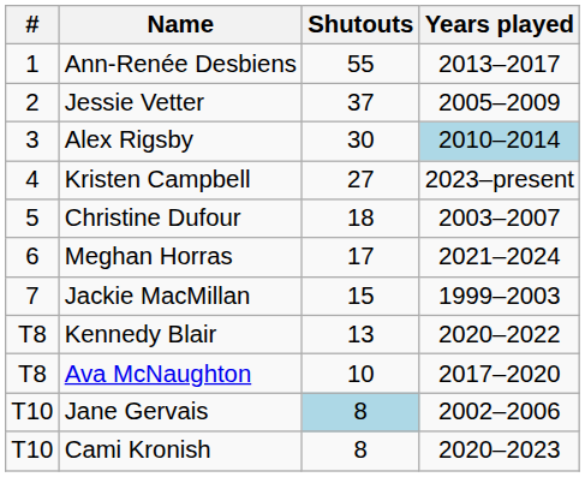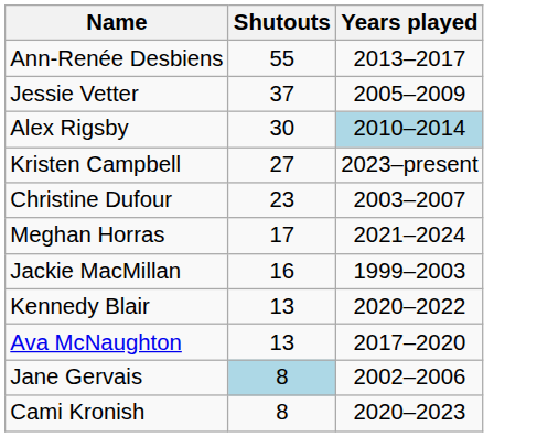 <table class="wikitable" style="text-align:center">
 <tr>
-<th>#</th>
 <th>Name</th>
 <th>Shutouts</th>
 <th>Years played</th>
 </tr>
 <tr>
-<td>1</td>
 <td align=left>Ann-Renée Desbiens</td>
 <td>55</td>
 <td>2013–2017</td>
 </tr>
 <tr>
-<td>2</td>
 <td align=left>Jessie Vetter</td>
 <td>37</td>
 <td>2005–2009</td>
 </tr>
 <tr>
-<td>3</td>
 <td align=left>Alex Rigsby</td>
 <td>30</td>
 <td style="background: lightblue;">2010–2014</td>
 </tr>
 <tr>
-<td>4</td>
 <td align=left>Kristen Campbell</td>
 <td>27</td>
 <td>2023–present</td>
 </tr>
 <tr>
-<td>5</td>
 <td align=left>Christine Dufour</td>
-<td>18</td>
+<td>23</td>
 <td>2003–2007</td>
 </tr>
 <tr>
-<td>6</td>
 <td align=left>Meghan Horras</td>
 <td>17</td>
 <td>2021–2024</td>
 </tr>
 <tr>
-<td>7</td>
 <td align=left>Jackie MacMillan</td>
-<td>15</td>
+<td>16</td>
 <td>1999–2003</td>
 </tr>
 <tr>
-<td>T8</td>
 <td align=left>Kennedy Blair</td>
 <td>13</td>
 <td>2020–2022</td>
 </tr>
 <tr>
-<td>T8</td>
 <td align=left><a href='#'>Ava McNaughton</a></td>
-<td>10</td>
+<td>13</td>
 <td>2017–2020</td>
 </tr>
 <tr>
-<td>T10</td>
 <td align=left>Jane Gervais</td>
 <td style="background: lightblue;">8</td>
 <td>2002–2006</td>
 </tr>
 <tr>
-<td>T10</td>
 <td align=left>Cami Kronish</td>
 <td>8</td>
 <td>2020–2023</td>
 </tr>
 </table>
